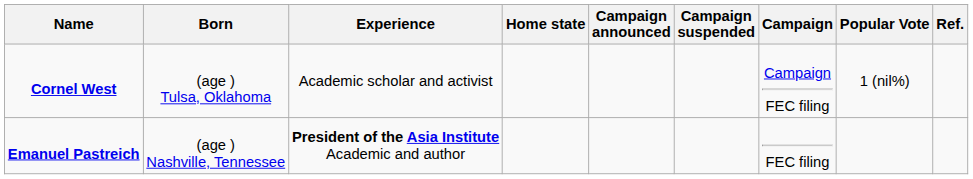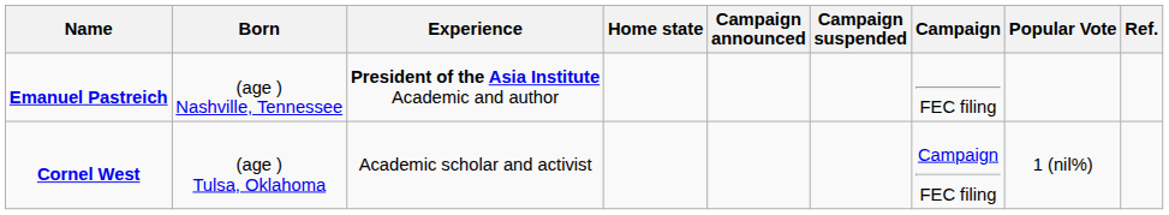 <table class="wikitable sortable" style="text-align:center;">
 <tr>
 <th scope="col">Name</th>
 <th scope="col">Born</th>
 <th scope="col" class="unsortable">Experience</th>
 <th scope="col">Home state</th>
 <th scope="col">Campaign<br>announced</th>
 <th scope="col">Campaign<br>suspended</th>
 <th scope="col">Campaign</th>
 <th scope="col">Popular Vote</th>
 <th scope="col">Ref.</th>
 </tr>
 <tr>
+<td scope="row" data-sort-value="Pastreich, Emanuel"><br><strong><a href='#'>Emanuel Pastreich</a></strong></td>
+<td><br>(age )<br><a href='#'>Nashville, Tennessee</a></td>
+<td><strong>President of the <a href='#'>Asia Institute</a></strong><br>Academic and author</td>
+<td></td>
+<td></td>
+<td><br></td>
+<td><br><hr>FEC filing</td>
+<td></td>
+<td></td>
+</tr>
+<tr>
 <td scope="row" data-sort-value="West, Cornel"><br><strong><a href='#'>Cornel West</a></strong></td>
 <td><br>(age )<br><a href='#'>Tulsa, Oklahoma</a></td>
 <td>Academic scholar and activist</td>
 <td></td>
 <td></td>
 <td><br></td>
 <td><br><a href='#'>Campaign</a><hr>FEC filing</td>
 <td>1 (nil%)</td>
 <td></td>
 </tr>
-<tr>
-<td scope="row" data-sort-value="Pastreich, Emanuel"><br><strong><a href='#'>Emanuel Pastreich</a></strong></td>
-<td><br>(age )<br><a href='#'>Nashville, Tennessee</a></td>
-<td><strong>President of the <a href='#'>Asia Institute</a></strong><br>Academic and author</td>
-<td></td>
-<td></td>
-<td><br></td>
-<td><br><hr>FEC filing</td>
-<td></td>
-<td></td>
-</tr>
 </table>
